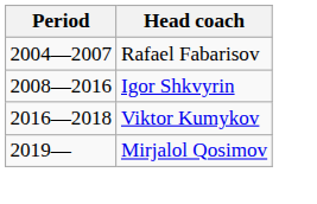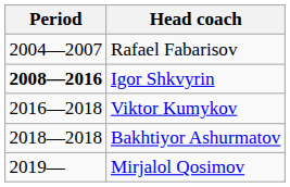 <table class="wikitable">
 <tr>
 <th>Period</th>
 <th>Head coach</th>
 </tr>
 <tr>
 <td>2004—2007</td>
 <td> Rafael Fabarisov</td>
 </tr>
 <tr>
-<td>2008—2016</td>
+<td><strong>2008—2016</strong></td>
 <td> <a href='#'>Igor Shkvyrin</a></td>
 </tr>
 <tr>
 <td>2016—2018</td>
 <td> <a href='#'>Viktor Kumykov</a></td>
 </tr>
 <tr>
+<td>2018—2018</td>
+<td> <a href='#'>Bakhtiyor Ashurmatov</a></td>
+</tr>
+<tr>
 <td>2019—</td>
 <td> <a href='#'>Mirjalol Qosimov</a></td>
 </tr>
 </table>
